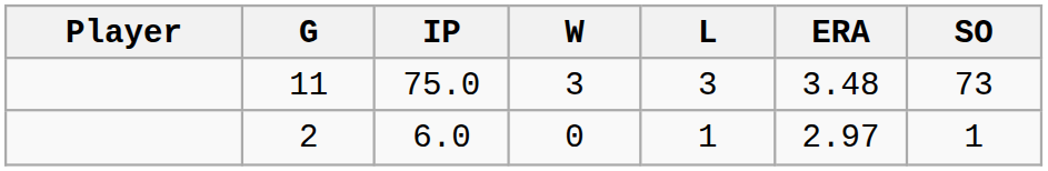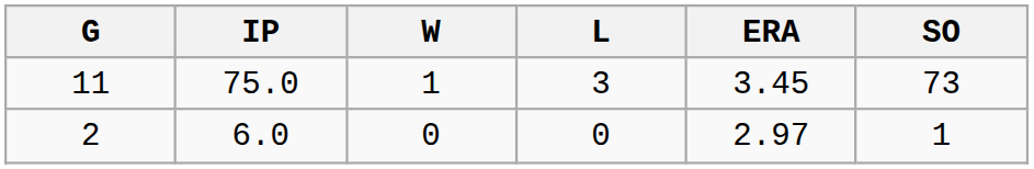 <table class="wikitable sortable">
 <tr>
-<th bgcolor="#DDDDFF" width="16%">Player</th>
 <th bgcolor="#DDDDFF" width="9%">G</th>
 <th bgcolor="#DDDDFF" width="9%">IP</th>
 <th bgcolor="#DDDDFF" width="9%">W</th>
 <th bgcolor="#DDDDFF" width="9%">L</th>
 <th bgcolor="#DDDDFF" width="9%">ERA</th>
 <th bgcolor="#DDDDFF" width="9%">SO</th>
 </tr>
 <tr align="center">
-<td></td>
 <td>11</td>
 <td>75.0</td>
+<td>1</td>
 <td>3</td>
-<td>3</td>
-<td>3.48</td>
+<td>3.45</td>
 <td>73</td>
 </tr>
 <tr align="center">
-<td></td>
 <td>2</td>
 <td>6.0</td>
 <td>0</td>
-<td>1</td>
+<td>0</td>
 <td>2.97</td>
 <td>1</td>
 </tr>
 </table>
